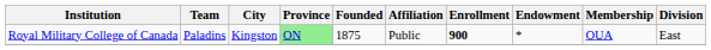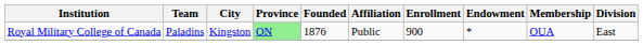 <table class="wikitable sortable">
 <tr>
 <th>Institution</th>
 <th>Team</th>
 <th>City</th>
 <th>Province</th>
 <th>Founded</th>
 <th>Affiliation</th>
 <th>Enrollment</th>
 <th>Endowment</th>
 <th>Membership</th>
 <th>Division</th>
 </tr>
 <tr>
 <td><a href='#'>Royal Military College of Canada</a></td>
 <td><a href='#'>Paladins</a></td>
 <td><a href='#'>Kingston</a></td>
 <td style="background: lightgreen;"><a href='#'>ON</a></td>
-<td>1875</td>
+<td>1876</td>
 <td>Public</td>
-<td><strong>900</strong></td>
+<td>900</td>
 <td>*</td>
 <td><a href='#'>OUA</a></td>
 <td>East</td>
 </tr>
 <tr>
 </tr>
 </table>
